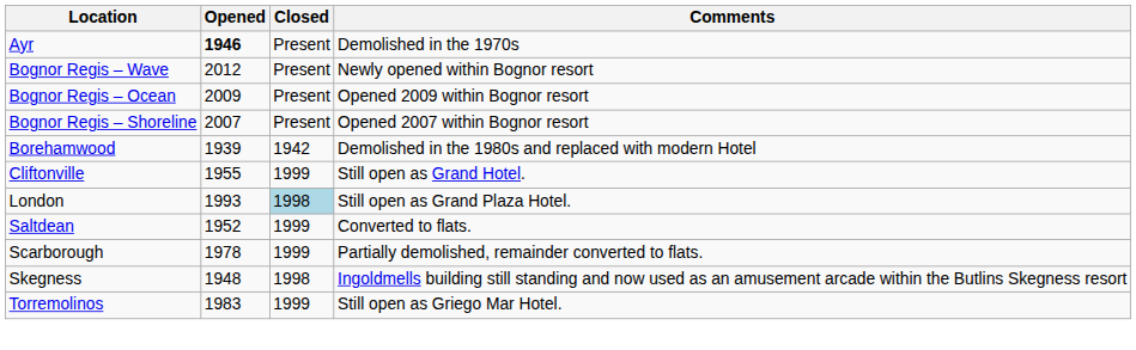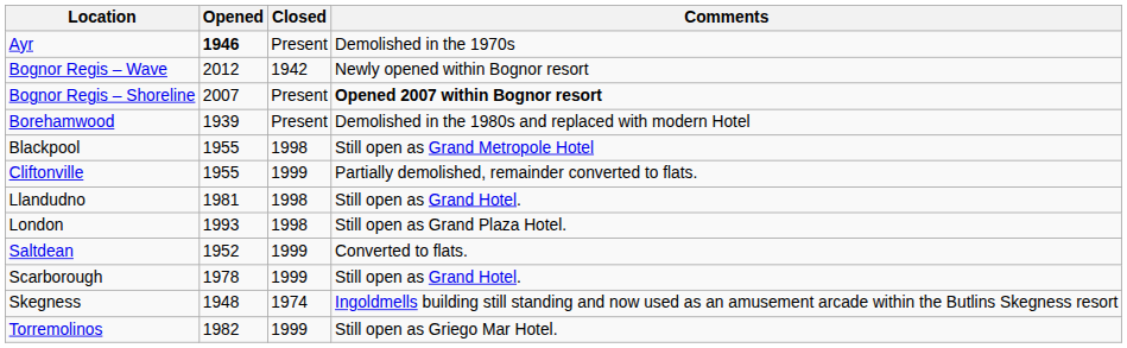 <table class="wikitable sortable">
 <tr>
 <th>Location</th>
 <th>Opened</th>
 <th>Closed</th>
 <th>Comments</th>
 </tr>
 <tr>
 <td><a href='#'>Ayr</a></td>
 <td><strong>1946</strong></td>
 <td>Present</td>
 <td>Demolished in the 1970s</td>
 </tr>
 <tr>
 <td><a href='#'>Bognor Regis – Wave</a></td>
 <td>2012</td>
-<td>Present</td>
+<td>1942</td>
 <td>Newly opened within Bognor resort</td>
-</tr>
-<tr>
-<td><a href='#'>Bognor Regis – Ocean</a></td>
-<td>2009</td>
-<td>Present</td>
-<td>Opened 2009 within Bognor resort</td>
 </tr>
 <tr>
 <td><a href='#'>Bognor Regis – Shoreline</a></td>
 <td>2007</td>
 <td>Present</td>
-<td>Opened 2007 within Bognor resort</td>
+<td><strong>Opened 2007 within Bognor resort</strong></td>
 </tr>
 <tr>
 <td><a href='#'>Borehamwood</a></td>
 <td>1939</td>
-<td>1942</td>
+<td>Present</td>
 <td>Demolished in the 1980s and replaced with modern Hotel</td>
+</tr>
+<tr>
+<td>Blackpool</td>
+<td>1955</td>
+<td>1998</td>
+<td>Still open as <a href='#'>Grand Metropole Hotel</a></td>
 </tr>
 <tr>
 <td><a href='#'>Cliftonville</a></td>
 <td>1955</td>
 <td>1999</td>
+<td>Partially demolished, remainder converted to flats.</td>
+</tr>
+<tr>
+<td>Llandudno</td>
+<td>1981</td>
+<td>1998</td>
 <td>Still open as <a href='#'>Grand Hotel</a>.</td>
 </tr>
 <tr>
 <td>London</td>
 <td>1993</td>
-<td style="background: lightblue;">1998</td>
+<td>1998</td>
 <td>Still open as Grand Plaza Hotel.</td>
 </tr>
 <tr>
 <td><a href='#'>Saltdean</a></td>
 <td>1952</td>
 <td>1999</td>
 <td>Converted to flats.</td>
 </tr>
 <tr>
 <td>Scarborough</td>
 <td>1978</td>
 <td>1999</td>
-<td>Partially demolished, remainder converted to flats.</td>
+<td>Still open as <a href='#'>Grand Hotel</a>.</td>
 </tr>
 <tr>
 <td>Skegness</td>
 <td>1948</td>
-<td>1998</td>
+<td>1974</td>
 <td><a href='#'>Ingoldmells</a> building still standing and now used as an amusement arcade within the Butlins Skegness resort</td>
 </tr>
 <tr>
 <td><a href='#'>Torremolinos</a></td>
-<td>1983</td>
+<td>1982</td>
 <td>1999</td>
 <td>Still open as Griego Mar Hotel.</td>
 </tr>
 </table>
